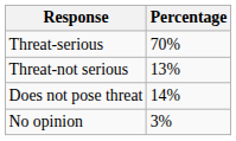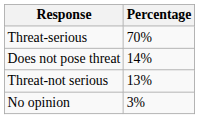 <table class="wikitable">
 <tr>
 <th>Response</th>
 <th>Percentage</th>
 </tr>
 <tr>
 <td>Threat-serious</td>
 <td>70%</td>
 </tr>
 <tr>
+<td>Does not pose threat</td>
+<td>14%</td>
+</tr>
+<tr>
 <td>Threat-not serious</td>
 <td>13%</td>
-</tr>
-<tr>
-<td>Does not pose threat</td>
-<td>14%</td>
 </tr>
 <tr>
 <td>No opinion</td>
 <td>3%</td>
 </tr>
 </table>
